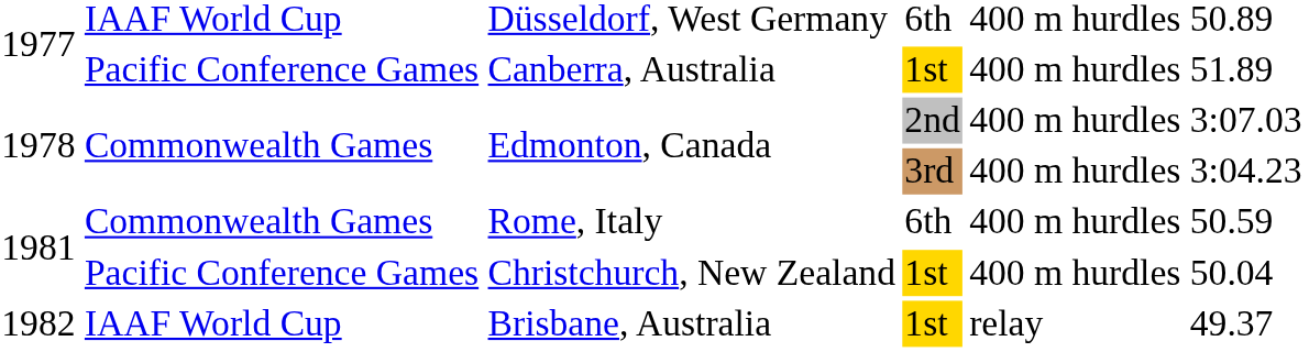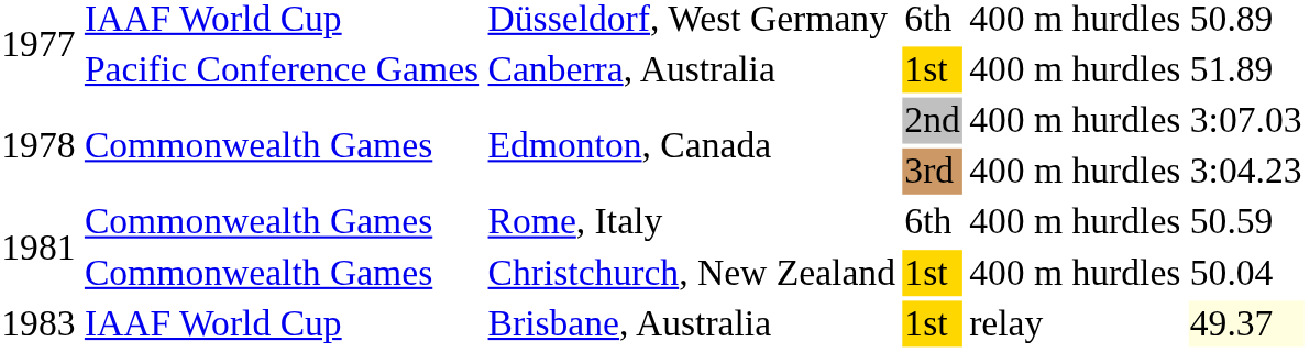 <table>
 <tr>
 <td rowspan=2>1977</td>
 <td><a href='#'>IAAF World Cup</a></td>
 <td><a href='#'>Düsseldorf</a>, West Germany</td>
 <td>6th</td>
 <td>400 m hurdles</td>
 <td>50.89</td>
 </tr>
 <tr>
 <td><a href='#'>Pacific Conference Games</a></td>
 <td><a href='#'>Canberra</a>, Australia</td>
 <td bgcolor=gold>1st</td>
 <td>400 m hurdles</td>
 <td>51.89</td>
 </tr>
 <tr>
 <td rowspan=2>1978</td>
 <td rowspan=2><a href='#'>Commonwealth Games</a></td>
 <td rowspan=2><a href='#'>Edmonton</a>, Canada</td>
 <td bgcolor=silver>2nd</td>
 <td>400 m hurdles</td>
 <td>3:07.03</td>
 </tr>
 <tr>
 <td bgcolor=cc9966>3rd</td>
 <td>400 m hurdles</td>
 <td>3:04.23</td>
 </tr>
 <tr>
 <td rowspan=2>1981</td>
 <td><a href='#'>Commonwealth Games</a></td>
 <td><a href='#'>Rome</a>, Italy</td>
 <td>6th</td>
 <td>400 m hurdles</td>
 <td>50.59</td>
 </tr>
 <tr>
-<td><a href='#'>Pacific Conference Games</a></td>
+<td><a href='#'>Commonwealth Games</a></td>
 <td><a href='#'>Christchurch</a>, New Zealand</td>
 <td bgcolor=gold>1st</td>
 <td>400 m hurdles</td>
 <td>50.04</td>
 </tr>
 <tr>
-<td>1982</td>
+<td>1983</td>
 <td><a href='#'>IAAF World Cup</a></td>
 <td><a href='#'>Brisbane</a>, Australia</td>
 <td bgcolor=gold>1st</td>
 <td> relay</td>
-<td>49.37</td>
+<td style="background: lightyellow;">49.37</td>
 </tr>
 </table>
